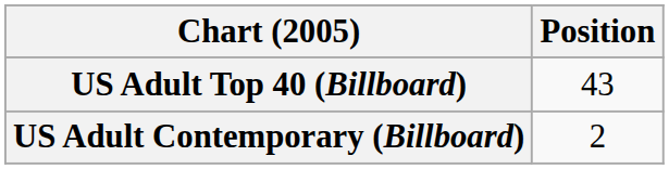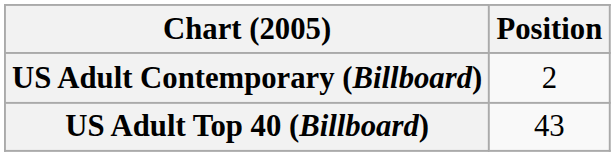 <table class="wikitable plainrowheaders" style="text-align:center">
 <tr>
 <th>Chart (2005)</th>
 <th>Position</th>
 </tr>
 <tr>
+<th scope="row">US Adult Contemporary (<em>Billboard</em>)</th>
+<td>2</td>
+</tr>
+<tr>
 <th scope="row">US Adult Top 40 (<em>Billboard</em>)</th>
 <td>43</td>
 </tr>
-<tr>
-<th scope="row">US Adult Contemporary (<em>Billboard</em>)</th>
-<td>2</td>
-</tr>
 </table>
